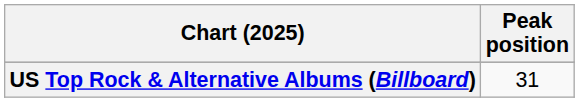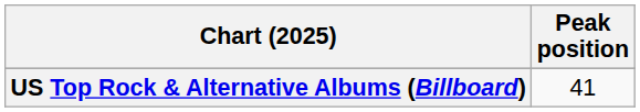 <table class="wikitable sortable plainrowheaders" style="text-align:center">
 <tr>
 <th scope="col">Chart (2025)</th>
 <th scope="col">Peak<br>position</th>
 </tr>
 <tr>
 </tr>
 <tr>
 </tr>
 <tr>
 </tr>
 <tr>
 </tr>
 <tr>
 </tr>
 <tr>
 </tr>
 <tr>
 </tr>
 <tr>
 </tr>
 <tr>
 </tr>
 <tr>
 </tr>
 <tr>
 </tr>
 <tr>
 </tr>
 <tr>
 <th scope="row">US <a href='#'>Top Rock & Alternative Albums</a> (<em><a href='#'>Billboard</a></em>)</th>
-<td>31</td>
+<td>41</td>
 </tr>
 </table>
